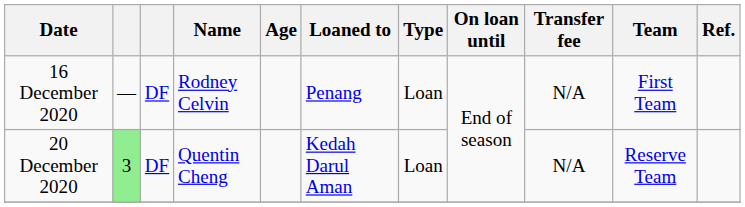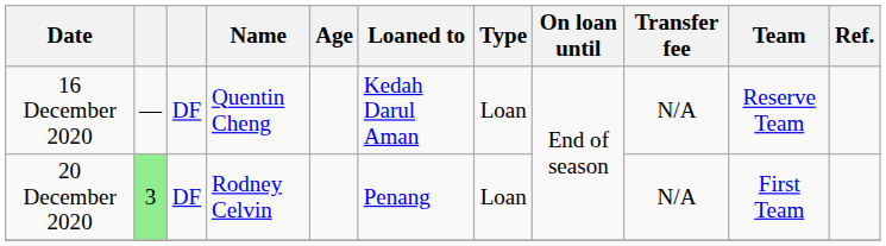 <table class="wikitable sortable" style="width:70%; text-align:center; font-size:100%; text-align:centre;">
 <tr>
 <th>Date</th>
 <th></th>
 <th></th>
 <th>Name</th>
 <th>Age</th>
 <th>Loaned to</th>
 <th>Type</th>
 <th>On loan until</th>
 <th>Transfer fee</th>
 <th>Team</th>
 <th>Ref.</th>
 </tr>
 <tr>
 <td>16 December 2020</td>
 <td>—</td>
 <td><a href='#'>DF</a></td>
-<td style="text-align:left"> <a href='#'>Rodney Celvin</a></td>
+<td style="text-align:left"> <a href='#'>Quentin Cheng</a></td>
 <td></td>
-<td style="text-align:left"> <a href='#'>Penang</a></td>
+<td style="text-align:left"> <a href='#'>Kedah Darul Aman</a></td>
 <td>Loan</td>
 <td rowspan="2">End of season</td>
 <td>N/A</td>
-<td><a href='#'>First Team</a></td>
+<td><a href='#'>Reserve Team</a></td>
 <td></td>
 </tr>
 <tr>
 <td>20 December 2020</td>
 <td style="background: lightgreen;">3</td>
 <td><a href='#'>DF</a></td>
-<td style="text-align:left"> <a href='#'>Quentin Cheng</a></td>
+<td style="text-align:left"> <a href='#'>Rodney Celvin</a></td>
 <td></td>
-<td style="text-align:left"> <a href='#'>Kedah Darul Aman</a></td>
+<td style="text-align:left"> <a href='#'>Penang</a></td>
 <td>Loan</td>
 <td>N/A</td>
-<td><a href='#'>Reserve Team</a></td>
+<td><a href='#'>First Team</a></td>
 <td></td>
 </tr>
 <tr>
 </tr>
 </table>
